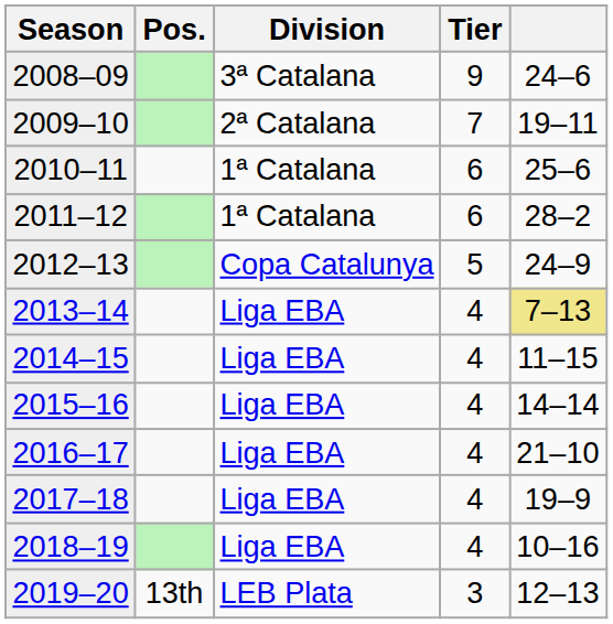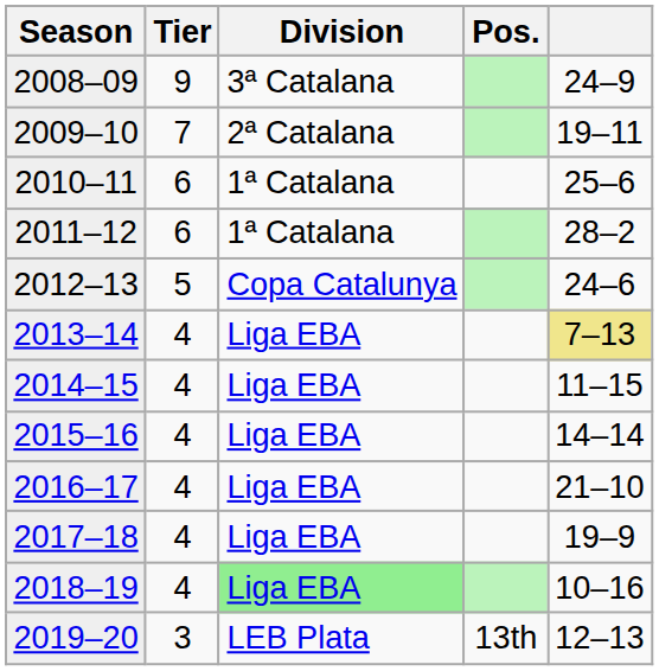 <table class="wikitable" style="font-size:85%; text-align:center">
 <tr>
 <th>Season</th>
+<th>Tier</th>
+<th>Division</th>
 <th>Pos.</th>
-<th>Division</th>
-<th>Tier</th>
 <th></th>
 </tr>
 <tr>
 <td bgcolor=#efefef>2008–09</td>
+<td>9</td>
+<td align=left>3ª Catalana</td>
 <td bgcolor=#BBF3BB></td>
-<td align=left>3ª Catalana</td>
-<td>9</td>
-<td>24–6</td>
+<td>24–9</td>
 </tr>
 <tr>
 <td bgcolor=#efefef>2009–10</td>
+<td>7</td>
+<td align=left>2ª Catalana</td>
 <td bgcolor=#BBF3BB></td>
-<td align=left>2ª Catalana</td>
-<td>7</td>
 <td>19–11</td>
 </tr>
 <tr>
 <td bgcolor=#efefef>2010–11</td>
+<td>6</td>
+<td align=left>1ª Catalana</td>
 <td></td>
-<td align=left>1ª Catalana</td>
-<td>6</td>
 <td>25–6</td>
 </tr>
 <tr>
 <td bgcolor=#efefef>2011–12</td>
+<td>6</td>
+<td align=left>1ª Catalana</td>
 <td bgcolor=#BBF3BB></td>
-<td align=left>1ª Catalana</td>
-<td>6</td>
 <td>28–2</td>
 </tr>
 <tr>
 <td bgcolor=#efefef>2012–13</td>
+<td>5</td>
+<td align=left><a href='#'>Copa Catalunya</a></td>
 <td bgcolor=#BBF3BB></td>
-<td align=left><a href='#'>Copa Catalunya</a></td>
-<td>5</td>
-<td>24–9</td>
+<td>24–6</td>
 </tr>
 <tr>
 <td bgcolor=#efefef><a href='#'>2013–14</a></td>
+<td>4</td>
+<td align=left><a href='#'>Liga EBA</a></td>
 <td></td>
-<td align=left><a href='#'>Liga EBA</a></td>
-<td>4</td>
 <td style="background: khaki;">7–13</td>
 </tr>
 <tr>
 <td bgcolor=#efefef><a href='#'>2014–15</a></td>
+<td>4</td>
+<td align=left><a href='#'>Liga EBA</a></td>
 <td></td>
-<td align=left><a href='#'>Liga EBA</a></td>
-<td>4</td>
 <td>11–15</td>
 </tr>
 <tr>
 <td bgcolor=#efefef><a href='#'>2015–16</a></td>
+<td>4</td>
+<td align=left><a href='#'>Liga EBA</a></td>
 <td></td>
-<td align=left><a href='#'>Liga EBA</a></td>
-<td>4</td>
 <td>14–14</td>
 </tr>
 <tr>
 <td bgcolor=#efefef><a href='#'>2016–17</a></td>
+<td>4</td>
+<td align=left><a href='#'>Liga EBA</a></td>
 <td></td>
-<td align=left><a href='#'>Liga EBA</a></td>
-<td>4</td>
 <td>21–10</td>
 </tr>
 <tr>
 <td bgcolor=#efefef><a href='#'>2017–18</a></td>
+<td>4</td>
+<td align=left><a href='#'>Liga EBA</a></td>
 <td></td>
-<td align=left><a href='#'>Liga EBA</a></td>
-<td>4</td>
 <td>19–9</td>
 </tr>
 <tr>
 <td bgcolor=#efefef><a href='#'>2018–19</a></td>
+<td>4</td>
+<td align=left style="background: lightgreen;"><a href='#'>Liga EBA</a></td>
 <td bgcolor=#BBF3BB></td>
-<td align=left><a href='#'>Liga EBA</a></td>
-<td>4</td>
 <td>10–16</td>
 </tr>
 <tr>
 <td bgcolor=#efefef><a href='#'>2019–20</a></td>
+<td>3</td>
+<td align=left><a href='#'>LEB Plata</a></td>
 <td>13th</td>
-<td align=left><a href='#'>LEB Plata</a></td>
-<td>3</td>
 <td>12–13</td>
 </tr>
 </table>
